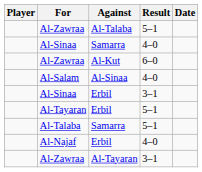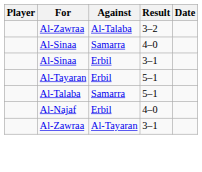 <table class="wikitable sortable">
 <tr>
 <th>Player</th>
 <th>For</th>
 <th>Against</th>
 <th align=center>Result</th>
 <th>Date</th>
 </tr>
 <tr>
 <td> </td>
 <td><a href='#'>Al-Zawraa</a></td>
 <td><a href='#'>Al-Talaba</a></td>
-<td>5–1</td>
+<td>3–2</td>
 <td></td>
 </tr>
 <tr>
 <td> </td>
 <td><a href='#'>Al-Sinaa</a></td>
 <td><a href='#'>Samarra</a></td>
-<td>4–0</td>
-<td></td>
-</tr>
-<tr>
-<td> </td>
-<td><a href='#'>Al-Zawraa</a></td>
-<td><a href='#'>Al-Kut</a></td>
-<td>6–0</td>
-<td></td>
-</tr>
-<tr>
-<td> </td>
-<td><a href='#'>Al-Salam</a></td>
-<td><a href='#'>Al-Sinaa</a></td>
 <td>4–0</td>
 <td></td>
 </tr>
 <tr>
 <td> </td>
 <td><a href='#'>Al-Sinaa</a></td>
 <td><a href='#'>Erbil</a></td>
 <td>3–1</td>
 <td></td>
 </tr>
 <tr>
 <td> </td>
 <td><a href='#'>Al-Tayaran</a></td>
 <td><a href='#'>Erbil</a></td>
 <td>5–1</td>
 <td></td>
 </tr>
 <tr>
 <td> </td>
 <td><a href='#'>Al-Talaba</a></td>
 <td><a href='#'>Samarra</a></td>
 <td>5–1</td>
 <td></td>
 </tr>
 <tr>
 <td> </td>
 <td><a href='#'>Al-Najaf</a></td>
 <td><a href='#'>Erbil</a></td>
 <td>4–0</td>
 <td></td>
 </tr>
 <tr>
 <td> </td>
 <td><a href='#'>Al-Zawraa</a></td>
 <td><a href='#'>Al-Tayaran</a></td>
 <td>3–1</td>
 <td></td>
 </tr>
 </table>
